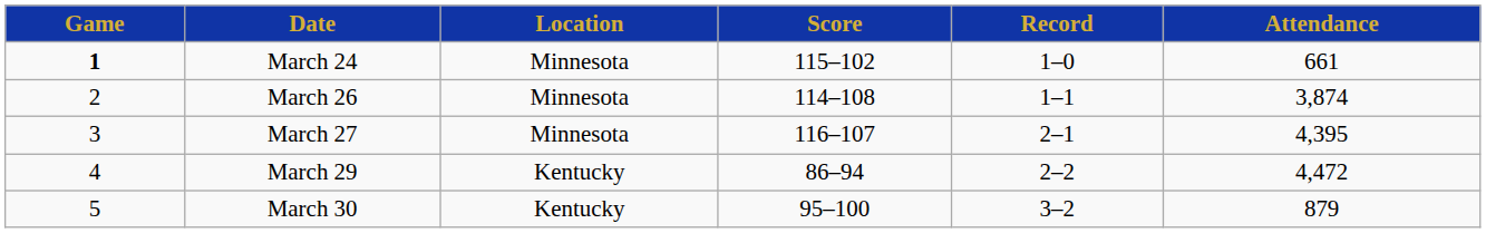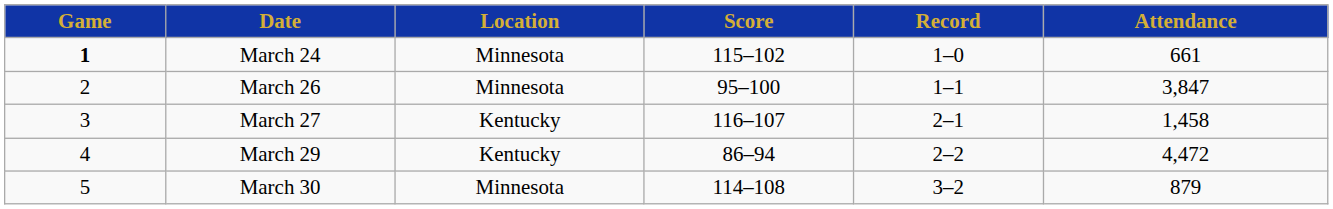 <table class="wikitable" style="width:80%;">
 <tr style="text-align:center; background:#1034A6; color:#D4AF37;">
 <td><strong>Game</strong></td>
 <td><strong>Date</strong></td>
 <td><strong>Location</strong></td>
 <td><strong>Score</strong></td>
 <td><strong>Record</strong></td>
 <td><strong>Attendance</strong></td>
 </tr>
 <tr style="text-align:center;" bgcolor="">
 <td><strong>1</strong></td>
 <td>March 24</td>
 <td>Minnesota</td>
 <td>115–102</td>
 <td>1–0</td>
 <td>661</td>
 </tr>
 <tr style="text-align:center;" bgcolor="">
 <td>2</td>
 <td>March 26</td>
 <td>Minnesota</td>
-<td>114–108</td>
+<td>95–100</td>
 <td>1–1</td>
-<td>3,874</td>
+<td>3,847</td>
 </tr>
 <tr style="text-align:center;" bgcolor="">
 <td>3</td>
 <td>March 27</td>
-<td>Minnesota</td>
+<td>Kentucky</td>
 <td>116–107</td>
 <td>2–1</td>
-<td>4,395</td>
+<td>1,458</td>
 </tr>
 <tr style="text-align:center;" bgcolor="">
 <td>4</td>
 <td>March 29</td>
 <td>Kentucky</td>
 <td>86–94</td>
 <td>2–2</td>
 <td>4,472</td>
 </tr>
 <tr style="text-align:center;" bgcolor="">
 <td>5</td>
 <td>March 30</td>
-<td>Kentucky</td>
-<td>95–100</td>
+<td>Minnesota</td>
+<td>114–108</td>
 <td>3–2</td>
 <td>879</td>
 </tr>
 </table>
